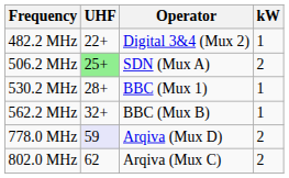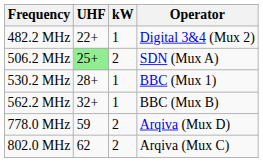 <table class="wikitable sortable">
 <tr>
 <th>Frequency</th>
 <th>UHF</th>
+<th>kW</th>
 <th>Operator</th>
-<th>kW</th>
 </tr>
 <tr>
 <td>482.2 MHz</td>
 <td>22+</td>
+<td>1</td>
 <td><a href='#'>Digital 3&4</a> (Mux 2)</td>
-<td>1</td>
 </tr>
 <tr>
 <td>506.2 MHz</td>
 <td style="background: lightgreen;">25+</td>
+<td>2</td>
 <td><a href='#'>SDN</a> (Mux A)</td>
-<td>2</td>
 </tr>
 <tr>
 <td>530.2 MHz</td>
 <td>28+</td>
+<td>1</td>
 <td><a href='#'>BBC</a> (Mux 1)</td>
-<td>1</td>
 </tr>
 <tr>
 <td>562.2 MHz</td>
 <td>32+</td>
+<td>1</td>
 <td>BBC (Mux B)</td>
-<td>1</td>
 </tr>
 <tr>
 <td>778.0 MHz</td>
-<td style="background: lavender;">59</td>
+<td>59</td>
+<td>2</td>
 <td><a href='#'>Arqiva</a> (Mux D)</td>
-<td>2</td>
 </tr>
 <tr>
 <td>802.0 MHz</td>
 <td>62</td>
+<td>2</td>
 <td>Arqiva (Mux C)</td>
-<td>2</td>
 </tr>
 </table>
